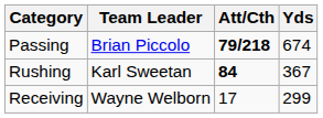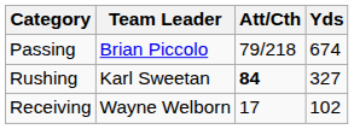 <table class="wikitable">
 <tr>
 <th>Category</th>
 <th>Team Leader</th>
 <th>Att/Cth</th>
 <th>Yds</th>
 </tr>
 <tr style="background: ##ddffdd;">
 <td>Passing</td>
 <td><a href='#'>Brian Piccolo</a></td>
-<td><strong>79/218</strong></td>
+<td>79/218</td>
 <td>674</td>
 </tr>
 <tr style="background: ##ffdddd;">
 <td>Rushing</td>
 <td>Karl Sweetan</td>
 <td><strong>84</strong></td>
-<td>367</td>
+<td>327</td>
 </tr>
 <tr style="background: ##ddffdd;">
 <td>Receiving</td>
 <td>Wayne Welborn</td>
 <td>17</td>
-<td>299</td>
+<td>102</td>
 </tr>
 </table>
